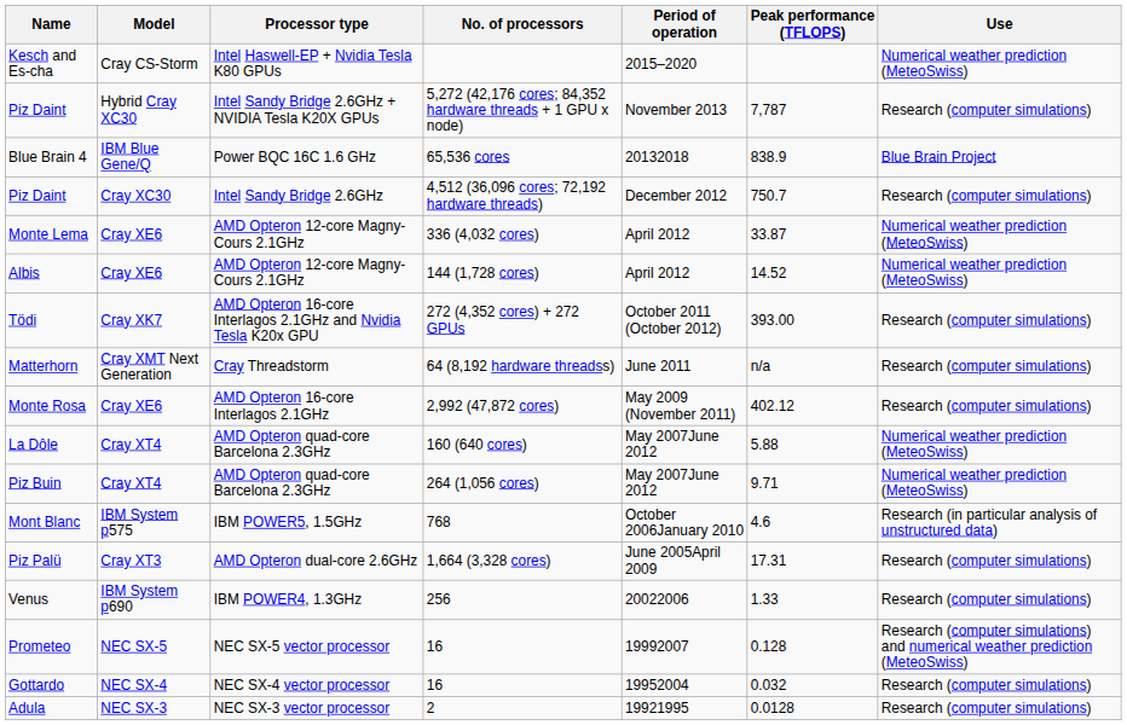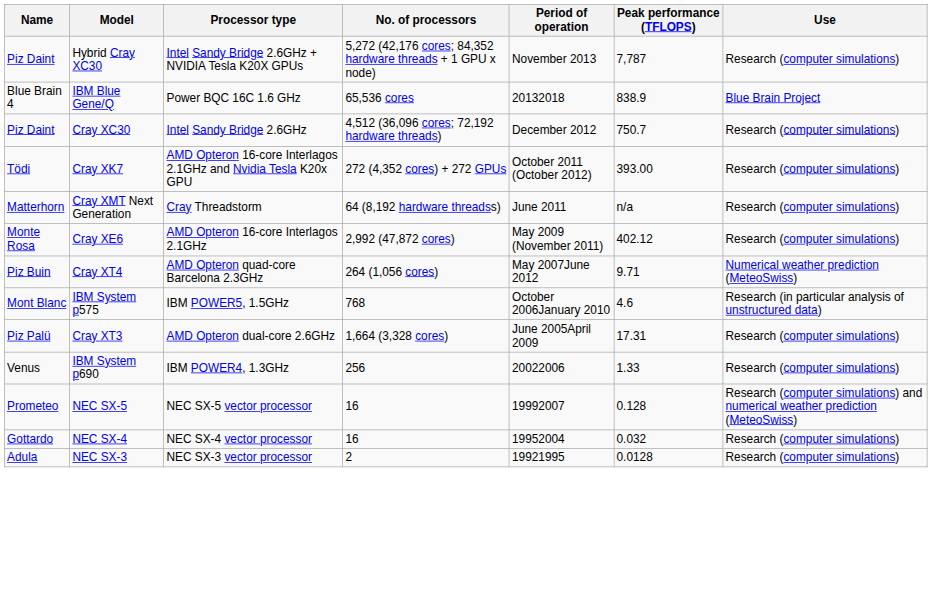 <table class="wikitable">
 <tr>
 <th>Name</th>
 <th>Model</th>
 <th>Processor type</th>
 <th>No. of processors</th>
 <th>Period of operation</th>
 <th>Peak performance (<a href='#'>TFLOPS</a>)</th>
 <th>Use</th>
-</tr>
-<tr>
-<td><a href='#'>Kesch</a> and Es-cha</td>
-<td>Cray CS-Storm</td>
-<td><a href='#'>Intel</a> <a href='#'>Haswell-EP</a> + <a href='#'>Nvidia Tesla</a> K80 GPUs</td>
-<td></td>
-<td>2015–2020</td>
-<td></td>
-<td><a href='#'>Numerical weather prediction</a> (<a href='#'>MeteoSwiss</a>)</td>
 </tr>
 <tr>
 <td><a href='#'>Piz Daint</a></td>
 <td>Hybrid <a href='#'>Cray XC30</a></td>
 <td><a href='#'>Intel</a> <a href='#'>Sandy Bridge</a> 2.6GHz + NVIDIA Tesla K20X GPUs</td>
 <td>5,272 (42,176 <a href='#'>cores</a>; 84,352 <a href='#'>hardware threads</a> + 1 GPU x node)</td>
 <td>November 2013</td>
 <td>7,787</td>
 <td>Research (<a href='#'>computer simulations</a>)</td>
 </tr>
 <tr>
 <td>Blue Brain 4</td>
 <td><a href='#'>IBM Blue Gene/Q</a></td>
 <td>Power BQC 16C 1.6 GHz</td>
 <td>65,536 <a href='#'>cores</a></td>
 <td>20132018</td>
 <td>838.9</td>
 <td><a href='#'>Blue Brain Project</a></td>
 </tr>
 <tr>
 <td><a href='#'>Piz Daint</a></td>
 <td><a href='#'>Cray XC30</a></td>
 <td><a href='#'>Intel</a> <a href='#'>Sandy Bridge</a> 2.6GHz</td>
 <td>4,512 (36,096 <a href='#'>cores</a>; 72,192 <a href='#'>hardware threads</a>)</td>
 <td>December 2012</td>
 <td>750.7</td>
 <td>Research (<a href='#'>computer simulations</a>)</td>
 </tr>
 <tr>
-<td><a href='#'>Monte Lema</a></td>
-<td><a href='#'>Cray XE6</a></td>
-<td><a href='#'>AMD Opteron</a> 12-core Magny-Cours 2.1GHz</td>
-<td>336 (4,032 <a href='#'>cores</a>)</td>
-<td>April 2012</td>
-<td>33.87</td>
-<td><a href='#'>Numerical weather prediction</a> (<a href='#'>MeteoSwiss</a>)</td>
-</tr>
-<tr>
-<td><a href='#'>Albis</a></td>
-<td><a href='#'>Cray XE6</a></td>
-<td><a href='#'>AMD Opteron</a> 12-core Magny-Cours 2.1GHz</td>
-<td>144 (1,728 <a href='#'>cores</a>)</td>
-<td>April 2012</td>
-<td>14.52</td>
-<td><a href='#'>Numerical weather prediction</a> (<a href='#'>MeteoSwiss</a>)</td>
-</tr>
-<tr>
 <td><a href='#'>Tödi</a></td>
 <td><a href='#'>Cray XK7</a></td>
 <td><a href='#'>AMD Opteron</a> 16-core Interlagos 2.1GHz and <a href='#'>Nvidia Tesla</a> K20x GPU</td>
 <td>272 (4,352 <a href='#'>cores</a>) + 272 <a href='#'>GPUs</a></td>
 <td>October 2011 (October 2012)</td>
 <td>393.00</td>
 <td>Research (<a href='#'>computer simulations</a>)</td>
 </tr>
 <tr>
 <td><a href='#'>Matterhorn</a></td>
 <td><a href='#'>Cray XMT</a> Next Generation</td>
 <td><a href='#'>Cray</a> Threadstorm</td>
 <td>64 (8,192 <a href='#'>hardware threads</a>s)</td>
 <td>June 2011</td>
 <td>n/a</td>
 <td>Research (<a href='#'>computer simulations</a>)</td>
 </tr>
 <tr>
 <td><a href='#'>Monte Rosa</a></td>
 <td><a href='#'>Cray XE6</a></td>
 <td><a href='#'>AMD Opteron</a> 16-core Interlagos 2.1GHz</td>
 <td>2,992 (47,872 <a href='#'>cores</a>)</td>
 <td>May 2009 (November 2011)</td>
 <td>402.12</td>
 <td>Research (<a href='#'>computer simulations</a>)</td>
-</tr>
-<tr>
-<td><a href='#'>La Dôle</a></td>
-<td><a href='#'>Cray XT4</a></td>
-<td><a href='#'>AMD Opteron</a> quad-core Barcelona 2.3GHz</td>
-<td>160 (640 <a href='#'>cores</a>)</td>
-<td>May 2007June 2012</td>
-<td>5.88</td>
-<td><a href='#'>Numerical weather prediction</a> (<a href='#'>MeteoSwiss</a>)</td>
 </tr>
 <tr>
 <td><a href='#'>Piz Buin</a></td>
 <td><a href='#'>Cray XT4</a></td>
 <td><a href='#'>AMD Opteron</a> quad-core Barcelona 2.3GHz</td>
 <td>264 (1,056 <a href='#'>cores</a>)</td>
 <td>May 2007June 2012</td>
 <td>9.71</td>
 <td><a href='#'>Numerical weather prediction</a> (<a href='#'>MeteoSwiss</a>)</td>
 </tr>
 <tr>
 <td><a href='#'>Mont Blanc</a></td>
 <td><a href='#'>IBM System p</a>575</td>
 <td>IBM <a href='#'>POWER5</a>, 1.5GHz</td>
 <td>768</td>
 <td>October 2006January 2010</td>
 <td>4.6</td>
 <td>Research (in particular analysis of <a href='#'>unstructured data</a>)</td>
 </tr>
 <tr>
 <td><a href='#'>Piz Palü</a></td>
 <td><a href='#'>Cray XT3</a></td>
 <td><a href='#'>AMD Opteron</a> dual-core 2.6GHz</td>
 <td>1,664 (3,328 <a href='#'>cores</a>)</td>
 <td>June 2005April 2009</td>
 <td>17.31</td>
 <td>Research (<a href='#'>computer simulations</a>)</td>
 </tr>
 <tr>
 <td>Venus</td>
 <td><a href='#'>IBM System p</a>690</td>
 <td>IBM <a href='#'>POWER4</a>, 1.3GHz</td>
 <td>256</td>
 <td>20022006</td>
 <td>1.33</td>
 <td>Research (<a href='#'>computer simulations</a>)</td>
 </tr>
 <tr>
 <td><a href='#'>Prometeo</a></td>
 <td><a href='#'>NEC SX-5</a></td>
 <td>NEC SX-5 <a href='#'>vector processor</a></td>
 <td>16</td>
 <td>19992007</td>
 <td>0.128</td>
 <td>Research (<a href='#'>computer simulations</a>) and <a href='#'>numerical weather prediction</a> (<a href='#'>MeteoSwiss</a>)</td>
 </tr>
 <tr>
 <td><a href='#'>Gottardo</a></td>
 <td><a href='#'>NEC SX-4</a></td>
 <td>NEC SX-4 <a href='#'>vector processor</a></td>
 <td>16</td>
 <td>19952004</td>
 <td>0.032</td>
 <td>Research (<a href='#'>computer simulations</a>)</td>
 </tr>
 <tr>
 <td><a href='#'>Adula</a></td>
 <td><a href='#'>NEC SX-3</a></td>
 <td>NEC SX-3 <a href='#'>vector processor</a></td>
 <td>2</td>
 <td>19921995</td>
 <td>0.0128</td>
 <td>Research (<a href='#'>computer simulations</a>)</td>
 </tr>
 </table>
